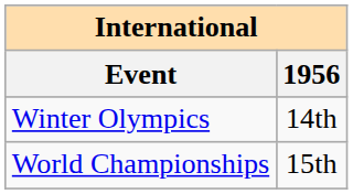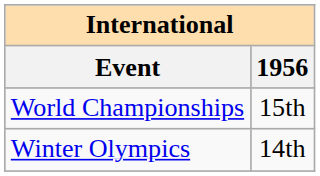 <table class="wikitable" style="text-align:center">
 <tr>
 <th style="background-color: #ffdead; " colspan=2 align=center>International</th>
 </tr>
 <tr>
 <th>Event</th>
 <th>1956</th>
 </tr>
 <tr>
+<td align=left><a href='#'>World Championships</a></td>
+<td>15th</td>
+</tr>
+<tr>
 <td align=left><a href='#'>Winter Olympics</a></td>
 <td>14th</td>
 </tr>
-<tr>
-<td align=left><a href='#'>World Championships</a></td>
-<td>15th</td>
-</tr>
 </table>
